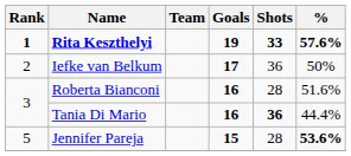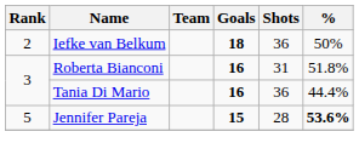 <table class="wikitable" style="text-align: center;">
 <tr>
 <th>Rank</th>
 <th>Name</th>
 <th>Team</th>
 <th>Goals</th>
 <th>Shots</th>
 <th>%</th>
 </tr>
 <tr>
-<td><strong>1</strong></td>
-<td align="left"><strong><a href='#'>Rita Keszthelyi</a></strong></td>
-<td align="left"><strong></strong></td>
-<td><strong>19</strong></td>
-<td><strong>33</strong></td>
-<td><strong>57.6%</strong></td>
-</tr>
-<tr>
 <td>2</td>
 <td align="left"><a href='#'>Iefke van Belkum</a></td>
 <td align="left"></td>
-<td><strong>17</strong></td>
+<td><strong>18</strong></td>
 <td>36</td>
 <td>50%</td>
 </tr>
 <tr>
 <td rowspan= 2>3</td>
 <td align="left"><a href='#'>Roberta Bianconi</a></td>
 <td align="left"></td>
 <td><strong>16</strong></td>
-<td>28</td>
-<td>51.6%</td>
+<td>31</td>
+<td>51.8%</td>
 </tr>
 <tr>
 <td align="left"><a href='#'>Tania Di Mario</a></td>
 <td align="left"></td>
 <td><strong>16</strong></td>
-<td><strong>36</strong></td>
+<td>36</td>
 <td>44.4%</td>
 </tr>
 <tr>
 <td>5</td>
 <td align="left"><a href='#'>Jennifer Pareja</a></td>
 <td align="left"></td>
 <td><strong>15</strong></td>
 <td>28</td>
 <td><strong>53.6%</strong></td>
 </tr>
 <tr>
 </tr>
 </table>
